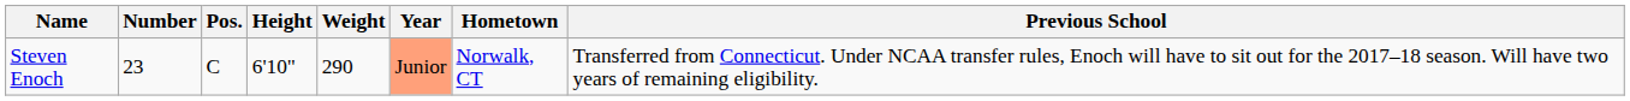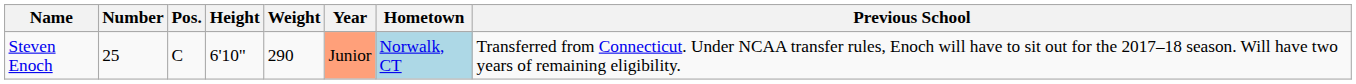 <table class="wikitable sortable" border="1">
 <tr>
 <th>Name</th>
 <th>Number</th>
 <th>Pos.</th>
 <th>Height</th>
 <th>Weight</th>
 <th>Year</th>
 <th>Hometown</th>
 <th class="unsortable">Previous School</th>
 </tr>
 <tr>
 <td><a href='#'>Steven Enoch</a></td>
-<td>23</td>
+<td>25</td>
 <td>C</td>
 <td>6'10"</td>
 <td>290</td>
 <td style="background: lightsalmon;">Junior</td>
-<td><a href='#'>Norwalk, CT</a></td>
+<td style="background: lightblue;"><a href='#'>Norwalk, CT</a></td>
 <td>Transferred from <a href='#'>Connecticut</a>. Under NCAA transfer rules, Enoch will have to sit out for the 2017–18 season. Will have two years of remaining eligibility.</td>
 </tr>
 </table>
